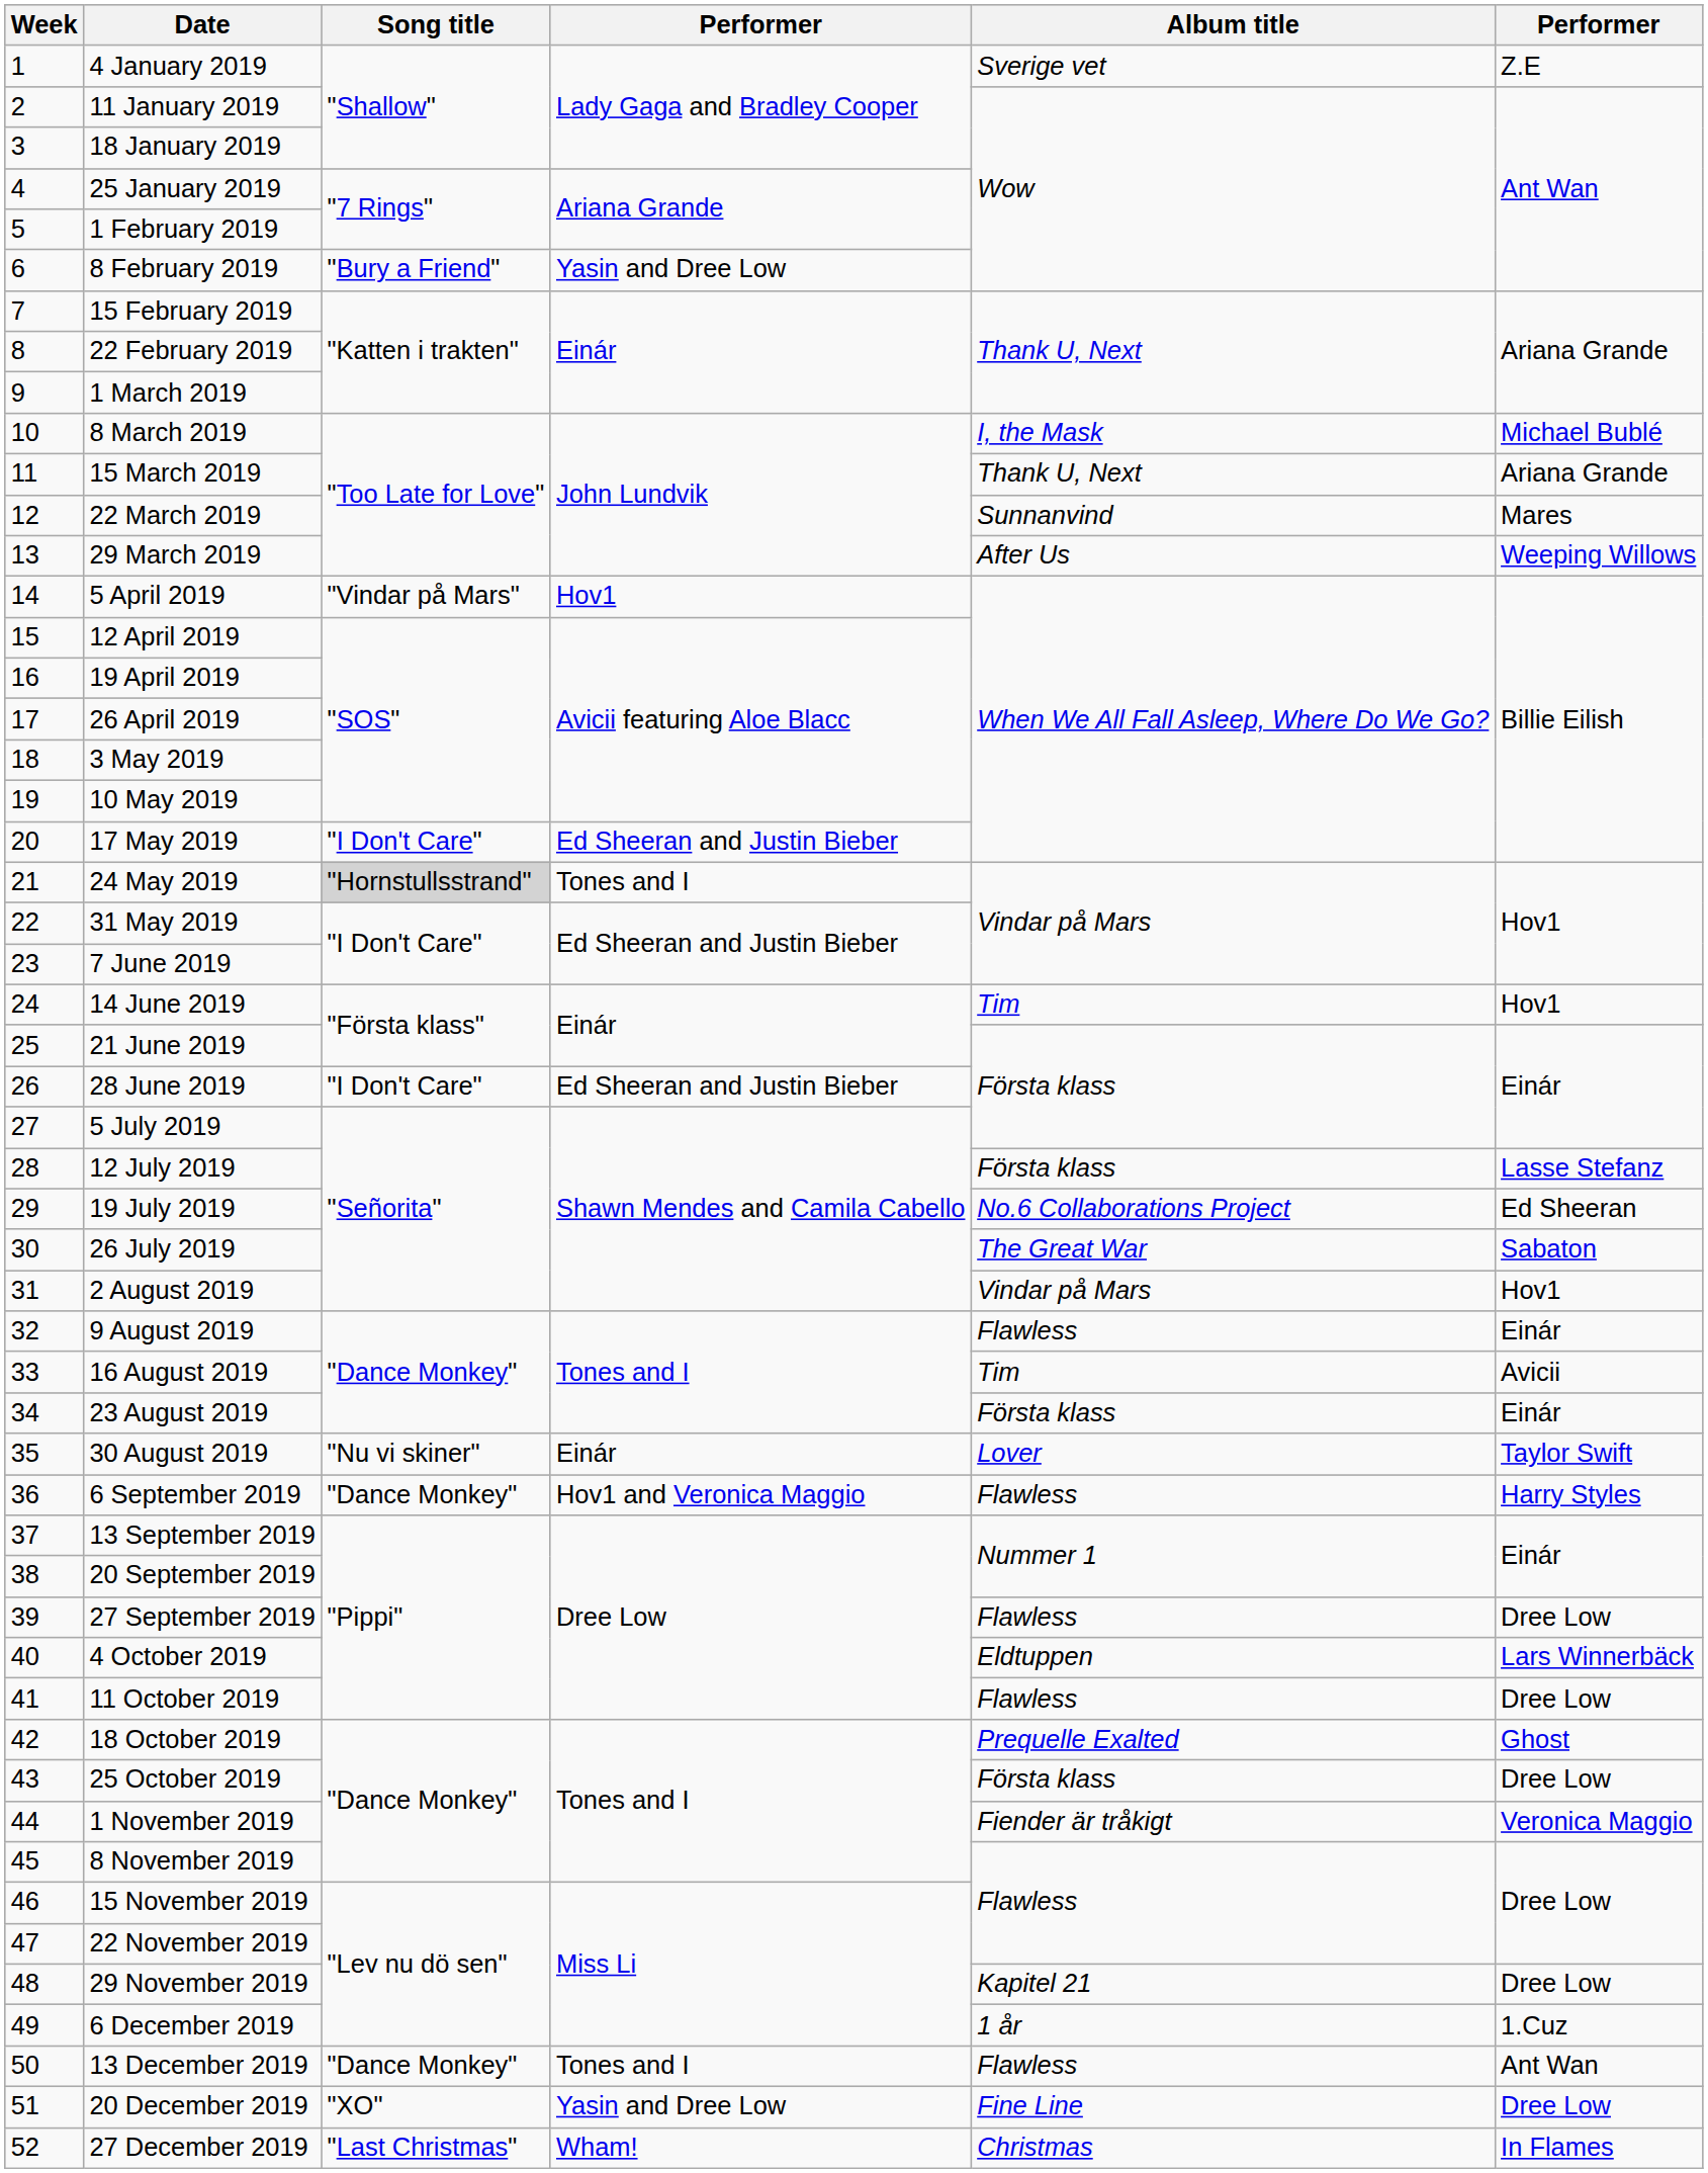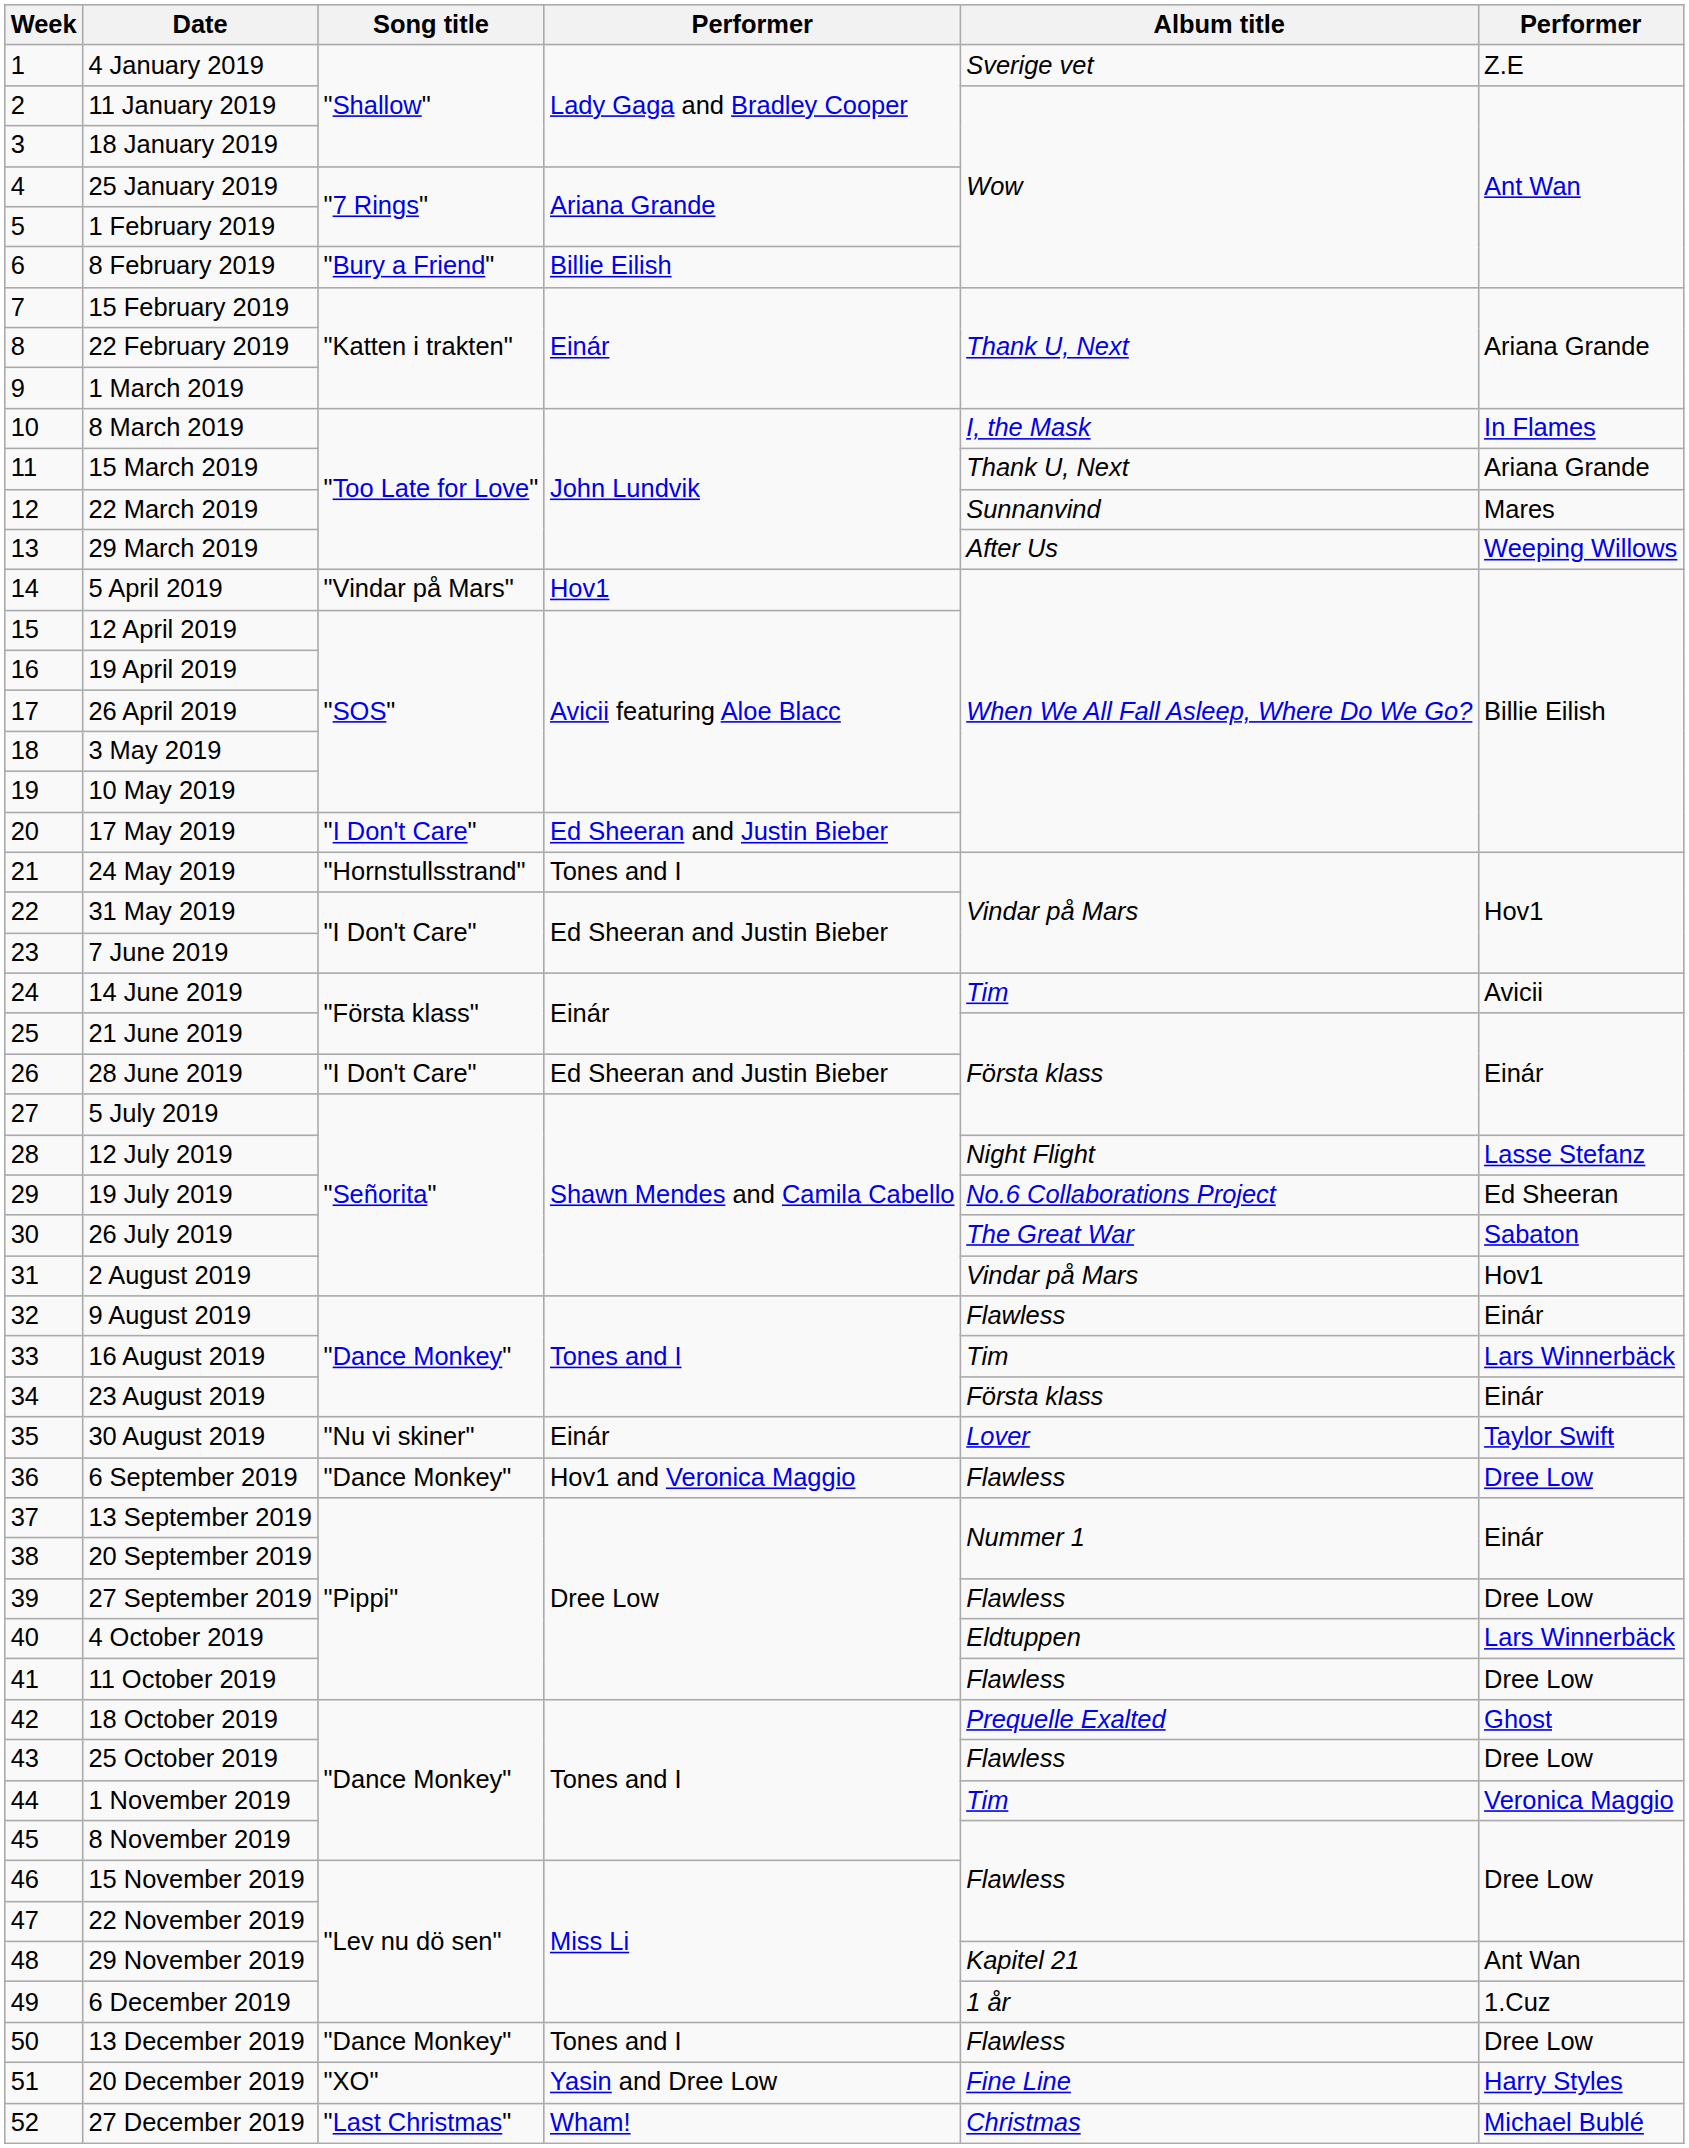 <table class="wikitable">
 <tr>
 <th>Week</th>
 <th>Date</th>
 <th>Song title</th>
 <th>Performer</th>
 <th>Album title</th>
 <th>Performer</th>
 </tr>
 <tr>
 <td>1</td>
 <td>4 January 2019</td>
 <td rowspan="3">"<a href='#'>Shallow</a>"</td>
 <td rowspan="3"><a href='#'>Lady Gaga</a> and <a href='#'>Bradley Cooper</a></td>
 <td><em>Sverige vet</em></td>
 <td>Z.E</td>
 </tr>
 <tr>
 <td>2</td>
 <td>11 January 2019</td>
 <td rowspan="5"><em>Wow</em></td>
 <td rowspan="5"><a href='#'>Ant Wan</a></td>
 </tr>
 <tr>
 <td>3</td>
 <td>18 January 2019</td>
 </tr>
 <tr>
 <td>4</td>
 <td>25 January 2019</td>
 <td rowspan="2">"<a href='#'>7 Rings</a>"</td>
 <td rowspan="2"><a href='#'>Ariana Grande</a></td>
 </tr>
 <tr>
 <td>5</td>
 <td>1 February 2019</td>
 </tr>
 <tr>
 <td>6</td>
 <td>8 February 2019</td>
 <td>"<a href='#'>Bury a Friend</a>"</td>
-<td><a href='#'>Yasin</a> and Dree Low</td>
+<td><a href='#'>Billie Eilish</a></td>
 </tr>
 <tr>
 <td>7</td>
 <td>15 February 2019</td>
 <td rowspan="3">"Katten i trakten"</td>
 <td rowspan="3"><a href='#'>Einár</a></td>
 <td rowspan="3"><em><a href='#'>Thank U, Next</a></em></td>
 <td rowspan="3">Ariana Grande</td>
 </tr>
 <tr>
 <td>8</td>
 <td>22 February 2019</td>
 </tr>
 <tr>
 <td>9</td>
 <td>1 March 2019</td>
 </tr>
 <tr>
 <td>10</td>
 <td>8 March 2019</td>
 <td rowspan="4">"<a href='#'>Too Late for Love</a>"</td>
 <td rowspan="4"><a href='#'>John Lundvik</a></td>
 <td><em><a href='#'>I, the Mask</a></em></td>
-<td><a href='#'>Michael Bublé</a></td>
+<td><a href='#'>In Flames</a></td>
 </tr>
 <tr>
 <td>11</td>
 <td>15 March 2019</td>
 <td><em>Thank U, Next</em></td>
 <td>Ariana Grande</td>
 </tr>
 <tr>
 <td>12</td>
 <td>22 March 2019</td>
 <td><em>Sunnanvind</em></td>
 <td>Mares</td>
 </tr>
 <tr>
 <td>13</td>
 <td>29 March 2019</td>
 <td><em>After Us</em></td>
 <td><a href='#'>Weeping Willows</a></td>
 </tr>
 <tr>
 <td>14</td>
 <td>5 April 2019</td>
 <td>"Vindar på Mars"</td>
 <td><a href='#'>Hov1</a></td>
 <td rowspan="7"><em><a href='#'>When We All Fall Asleep, Where Do We Go?</a></em></td>
 <td rowspan="7">Billie Eilish</td>
 </tr>
 <tr>
 <td>15</td>
 <td>12 April 2019</td>
 <td rowspan="5">"<a href='#'>SOS</a>"</td>
 <td rowspan="5"><a href='#'>Avicii</a> featuring <a href='#'>Aloe Blacc</a></td>
 </tr>
 <tr>
 <td>16</td>
 <td>19 April 2019</td>
 </tr>
 <tr>
 <td>17</td>
 <td>26 April 2019</td>
 </tr>
 <tr>
 <td>18</td>
 <td>3 May 2019</td>
 </tr>
 <tr>
 <td>19</td>
 <td>10 May 2019</td>
 </tr>
 <tr>
 <td>20</td>
 <td>17 May 2019</td>
 <td>"<a href='#'>I Don't Care</a>"</td>
 <td><a href='#'>Ed Sheeran</a> and <a href='#'>Justin Bieber</a></td>
 </tr>
 <tr>
 <td>21</td>
 <td>24 May 2019</td>
-<td style="background: lightgrey;">"Hornstullsstrand"</td>
+<td>"Hornstullsstrand"</td>
 <td>Tones and I</td>
 <td rowspan="3"><em>Vindar på Mars</em></td>
 <td rowspan="3">Hov1</td>
 </tr>
 <tr>
 <td>22</td>
 <td>31 May 2019</td>
 <td rowspan="2">"I Don't Care"</td>
 <td rowspan="2">Ed Sheeran and Justin Bieber</td>
 </tr>
 <tr>
 <td>23</td>
 <td>7 June 2019</td>
 </tr>
 <tr>
 <td>24</td>
 <td>14 June 2019</td>
 <td rowspan="2">"Första klass"</td>
 <td rowspan="2">Einár</td>
 <td><em><a href='#'>Tim</a></em></td>
-<td>Hov1</td>
+<td>Avicii</td>
 </tr>
 <tr>
 <td>25</td>
 <td>21 June 2019</td>
 <td rowspan="3"><em>Första klass</em></td>
 <td rowspan="3">Einár</td>
 </tr>
 <tr>
 <td>26</td>
 <td>28 June 2019</td>
 <td>"I Don't Care"</td>
 <td>Ed Sheeran and Justin Bieber</td>
 </tr>
 <tr>
 <td>27</td>
 <td>5 July 2019</td>
 <td rowspan="5">"<a href='#'>Señorita</a>"</td>
 <td rowspan="5"><a href='#'>Shawn Mendes</a> and <a href='#'>Camila Cabello</a></td>
 </tr>
 <tr>
 <td>28</td>
 <td>12 July 2019</td>
-<td><em>Första klass</em></td>
+<td><em>Night Flight</em></td>
 <td><a href='#'>Lasse Stefanz</a></td>
 </tr>
 <tr>
 <td>29</td>
 <td>19 July 2019</td>
 <td><em><a href='#'>No.6 Collaborations Project</a></em></td>
 <td>Ed Sheeran</td>
 </tr>
 <tr>
 <td>30</td>
 <td>26 July 2019</td>
 <td><em><a href='#'>The Great War</a></em></td>
 <td><a href='#'>Sabaton</a></td>
 </tr>
 <tr>
 <td>31</td>
 <td>2 August 2019</td>
 <td><em>Vindar på Mars</em></td>
 <td>Hov1</td>
 </tr>
 <tr>
 <td>32</td>
 <td>9 August 2019</td>
 <td rowspan="3">"<a href='#'>Dance Monkey</a>"</td>
 <td rowspan="3"><a href='#'>Tones and I</a></td>
 <td><em>Flawless</em></td>
 <td>Einár</td>
 </tr>
 <tr>
 <td>33</td>
 <td>16 August 2019</td>
 <td><em>Tim</em></td>
-<td>Avicii</td>
+<td><a href='#'>Lars Winnerbäck</a></td>
 </tr>
 <tr>
 <td>34</td>
 <td>23 August 2019</td>
 <td><em>Första klass</em></td>
 <td>Einár</td>
 </tr>
 <tr>
 <td>35</td>
 <td>30 August 2019</td>
 <td>"Nu vi skiner"</td>
 <td>Einár</td>
 <td><em><a href='#'>Lover</a></em></td>
 <td><a href='#'>Taylor Swift</a></td>
 </tr>
 <tr>
 <td>36</td>
 <td>6 September 2019</td>
 <td>"Dance Monkey"</td>
 <td>Hov1 and <a href='#'>Veronica Maggio</a></td>
 <td><em>Flawless</em></td>
-<td><a href='#'>Harry Styles</a></td>
+<td><a href='#'>Dree Low</a></td>
 </tr>
 <tr>
 <td>37</td>
 <td>13 September 2019</td>
 <td rowspan="5">"Pippi"</td>
 <td rowspan="5">Dree Low</td>
 <td rowspan="2"><em>Nummer 1</em></td>
 <td rowspan="2">Einár</td>
 </tr>
 <tr>
 <td>38</td>
 <td>20 September 2019</td>
 </tr>
 <tr>
 <td>39</td>
 <td>27 September 2019</td>
 <td><em>Flawless</em></td>
 <td>Dree Low</td>
 </tr>
 <tr>
 <td>40</td>
 <td>4 October 2019</td>
 <td><em>Eldtuppen</em></td>
 <td><a href='#'>Lars Winnerbäck</a></td>
 </tr>
 <tr>
 <td>41</td>
 <td>11 October 2019</td>
 <td><em>Flawless</em></td>
 <td>Dree Low</td>
 </tr>
 <tr>
 <td>42</td>
 <td>18 October 2019</td>
 <td rowspan="4">"Dance Monkey"</td>
 <td rowspan="4">Tones and I</td>
 <td><em><a href='#'>Prequelle Exalted</a></em></td>
 <td><a href='#'>Ghost</a></td>
 </tr>
 <tr>
 <td>43</td>
 <td>25 October 2019</td>
-<td><em>Första klass</em></td>
+<td><em>Flawless</em></td>
 <td>Dree Low</td>
 </tr>
 <tr>
 <td>44</td>
 <td>1 November 2019</td>
-<td><em>Fiender är tråkigt</em></td>
+<td><em><a href='#'>Tim</a></em></td>
 <td><a href='#'>Veronica Maggio</a></td>
 </tr>
 <tr>
 <td>45</td>
 <td>8 November 2019</td>
 <td rowspan="3"><em>Flawless</em></td>
 <td rowspan="3">Dree Low</td>
 </tr>
 <tr>
 <td>46</td>
 <td>15 November 2019</td>
 <td rowspan="4">"Lev nu dö sen"</td>
 <td rowspan="4"><a href='#'>Miss Li</a></td>
 </tr>
 <tr>
 <td>47</td>
 <td>22 November 2019</td>
 </tr>
 <tr>
 <td>48</td>
 <td>29 November 2019</td>
 <td><em>Kapitel 21</em></td>
-<td>Dree Low</td>
+<td>Ant Wan</td>
 </tr>
 <tr>
 <td>49</td>
 <td>6 December 2019</td>
 <td><em>1 år</em></td>
 <td>1.Cuz</td>
 </tr>
 <tr>
 <td>50</td>
 <td>13 December 2019</td>
 <td>"Dance Monkey"</td>
 <td>Tones and I</td>
 <td><em>Flawless</em></td>
-<td>Ant Wan</td>
+<td>Dree Low</td>
 </tr>
 <tr>
 <td>51</td>
 <td>20 December 2019</td>
 <td>"XO"</td>
 <td><a href='#'>Yasin</a> and Dree Low</td>
 <td><em><a href='#'>Fine Line</a></em></td>
-<td><a href='#'>Dree Low</a></td>
+<td><a href='#'>Harry Styles</a></td>
 </tr>
 <tr>
 <td>52</td>
 <td>27 December 2019</td>
 <td>"<a href='#'>Last Christmas</a>"</td>
 <td><a href='#'>Wham!</a></td>
 <td><em><a href='#'>Christmas</a></em></td>
-<td><a href='#'>In Flames</a></td>
+<td><a href='#'>Michael Bublé</a></td>
 </tr>
 </table>
